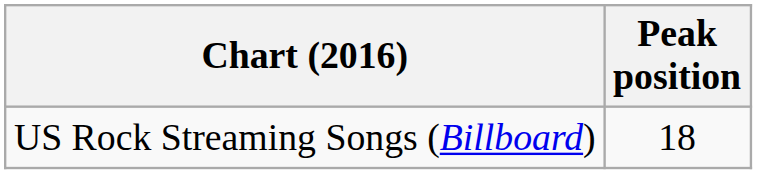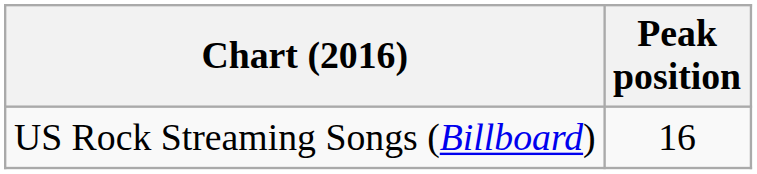 <table class="wikitable plainrowheaders">
 <tr>
 <th align="left">Chart (2016)</th>
 <th align="center">Peak<br>position</th>
 </tr>
 <tr>
 <td>US Rock Streaming Songs (<em><a href='#'>Billboard</a></em>)</td>
-<td align="center">18</td>
+<td align="center">16</td>
 </tr>
 </table>
